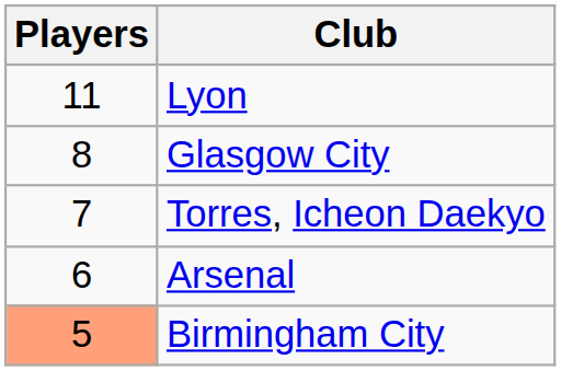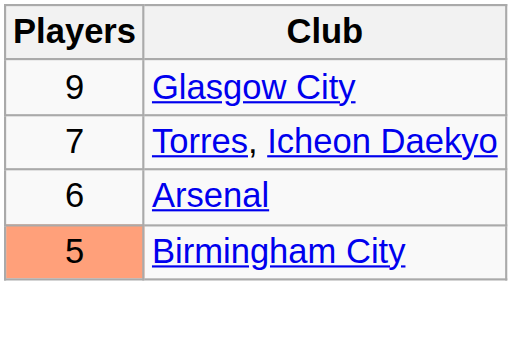 <table class="wikitable">
 <tr>
 <th>Players</th>
 <th>Club</th>
 </tr>
 <tr>
-<td align="center">11</td>
-<td> <a href='#'>Lyon</a></td>
-</tr>
-<tr>
-<td align="center">8</td>
+<td align="center">9</td>
 <td> <a href='#'>Glasgow City</a></td>
 </tr>
 <tr>
 <td align="center">7</td>
 <td> <a href='#'>Torres</a>,  <a href='#'>Icheon Daekyo</a></td>
 </tr>
 <tr>
 <td align="center">6</td>
 <td> <a href='#'>Arsenal</a></td>
 </tr>
 <tr>
 <td align="center" style="background: lightsalmon;">5</td>
 <td> <a href='#'>Birmingham City</a></td>
 </tr>
 </table>
